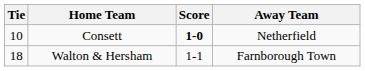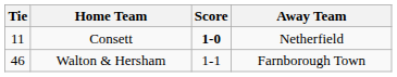 <table class="wikitable" style="text-align:center;">
 <tr>
 <th width=20>Tie</th>
 <th width=175>Home Team</th>
 <th width=20>Score</th>
 <th width=175>Away Team</th>
 </tr>
 <tr>
-<td>10</td>
+<td>11</td>
 <td>Consett</td>
 <td><strong>1-0</strong></td>
 <td>Netherfield</td>
 </tr>
 <tr>
-<td>18</td>
+<td>46</td>
 <td>Walton & Hersham</td>
 <td>1-1</td>
 <td>Farnborough Town</td>
 </tr>
 </table>
